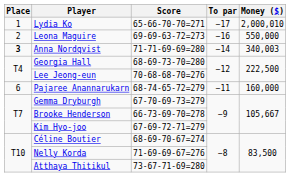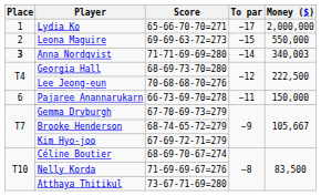 <table class="wikitable">
 <tr>
 <th>Place</th>
 <th>Player</th>
 <th>Score</th>
 <th>To par</th>
 <th>Money (<a href='#'>$</a>)</th>
 </tr>
 <tr>
 <td align=center>1</td>
 <td> <a href='#'>Lydia Ko</a></td>
 <td>65-66-70-70=271</td>
 <td align=center>−17</td>
-<td align=center>2,000,010</td>
+<td align=center>2,000,000</td>
 </tr>
 <tr>
 <td align=center>2</td>
 <td> <a href='#'>Leona Maguire</a></td>
 <td>69-69-63-72=273</td>
-<td align=center>−16</td>
+<td align=center>−15</td>
 <td align=center>550,000</td>
 </tr>
 <tr>
 <td align=center><strong>3</strong></td>
 <td> <a href='#'>Anna Nordqvist</a></td>
 <td>71-71-69-69=280</td>
 <td align=center>−14</td>
 <td align=center>340,003</td>
 </tr>
 <tr>
 <td align=center rowspan=2>T4</td>
 <td> <a href='#'>Georgia Hall</a></td>
 <td>68-69-73-70=280</td>
 <td align=center rowspan=2>−12</td>
 <td align=center rowspan=2>222,500</td>
 </tr>
 <tr>
 <td> <a href='#'>Lee Jeong-eun</a></td>
 <td>70-68-68-70=276</td>
 </tr>
 <tr>
 <td align=center>6</td>
 <td> <a href='#'>Pajaree Anannarukarn</a></td>
-<td>68-74-65-72=279</td>
+<td>66-73-69-70=278</td>
 <td align=center>−11</td>
-<td align=center>160,000</td>
+<td align=center>150,000</td>
 </tr>
 <tr>
 <td align=center rowspan=3>T7</td>
 <td> <a href='#'>Gemma Dryburgh</a></td>
 <td>67-70-69-73=279</td>
 <td align=center rowspan=3>−9</td>
 <td align=center rowspan=3>105,667</td>
 </tr>
 <tr>
 <td> <a href='#'>Brooke Henderson</a></td>
-<td>66-73-69-70=278</td>
+<td>68-74-65-72=279</td>
 </tr>
 <tr>
 <td> <a href='#'>Kim Hyo-joo</a></td>
 <td>67-69-72-71=279</td>
 </tr>
 <tr>
 <td align=center rowspan=3>T10</td>
 <td> <a href='#'>Céline Boutier</a></td>
 <td>68-69-70-67=274</td>
 <td align=center rowspan=3>−8</td>
 <td align=center rowspan=3>83,500</td>
 </tr>
 <tr>
 <td> <a href='#'>Nelly Korda</a></td>
 <td>71-69-69-67=276</td>
 </tr>
 <tr>
 <td> <a href='#'>Atthaya Thitikul</a></td>
 <td>73-67-71-69=280</td>
 </tr>
 </table>
